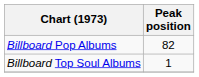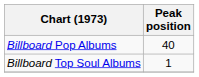 <table class="wikitable">
 <tr>
 <th>Chart (1973)</th>
 <th>Peak<br>position</th>
 </tr>
 <tr>
 <td><a href='#'><em>Billboard</em> Pop Albums</a></td>
-<td align=center>82</td>
+<td align=center>40</td>
 </tr>
 <tr>
 <td><em>Billboard</em> <a href='#'>Top Soul Albums</a></td>
 <td align=center>1</td>
 </tr>
 <tr>
 </tr>
 </table>
